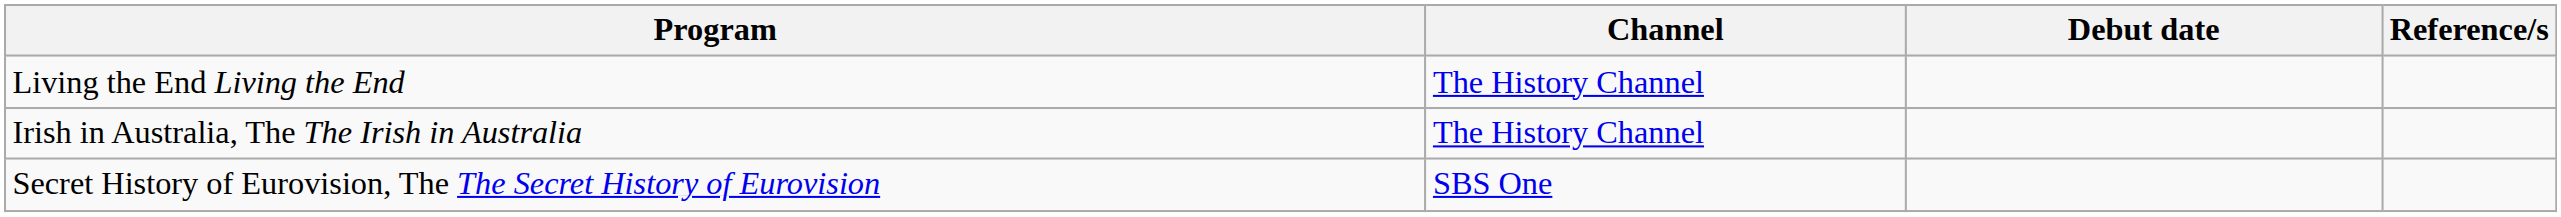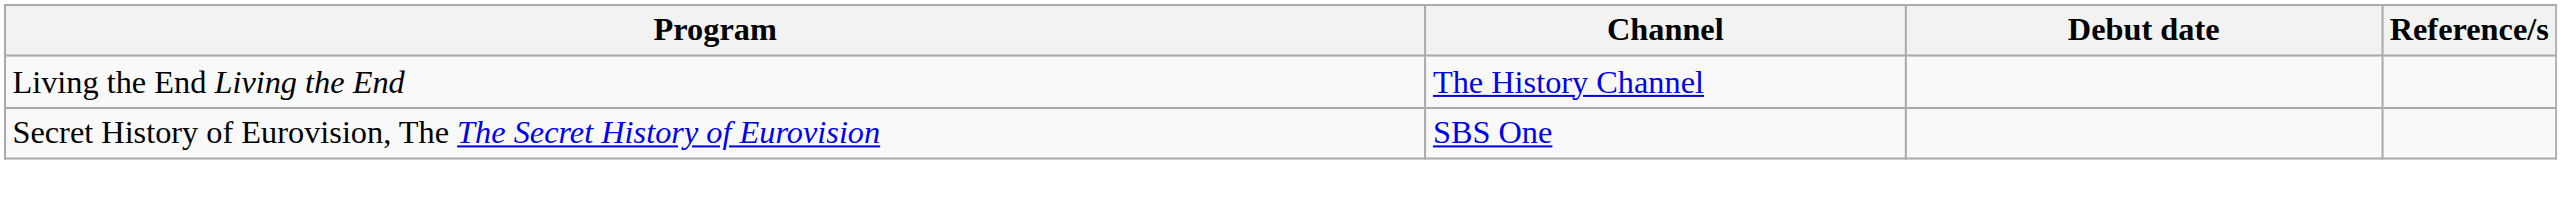 <table class="wikitable sortable" width="100%">
 <tr bgcolor="#efefef">
 <th width=60%>Program</th>
 <th width=20%>Channel</th>
 <th width=20%>Debut date</th>
 <th class="unsortable">Reference/s</th>
 </tr>
 <tr>
 <td><span>Living the End</span> <em>Living the End</em></td>
 <td><a href='#'>The History Channel</a></td>
 <td></td>
 <td></td>
 </tr>
 <tr>
-<td><span>Irish in Australia, The</span> <em>The Irish in Australia</em></td>
-<td><a href='#'>The History Channel</a></td>
-<td></td>
-<td></td>
-</tr>
-<tr>
 <td><span>Secret History of Eurovision, The</span> <em><a href='#'>The Secret History of Eurovision</a></em></td>
 <td><a href='#'>SBS One</a></td>
 <td></td>
 <td></td>
 </tr>
 </table>
